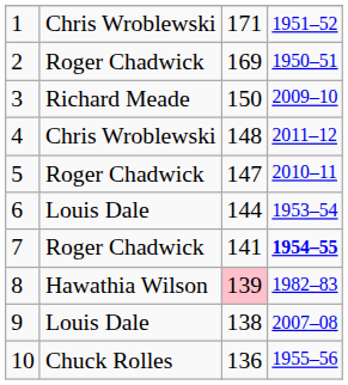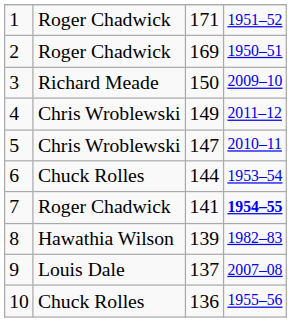 <table class="wikitable">
 <tr>
 </tr>
 <tr>
 <td>1</td>
-<td>Chris Wroblewski</td>
+<td>Roger Chadwick</td>
 <td>171</td>
 <td style="font-size:80%;"><a href='#'>1951–52</a></td>
 </tr>
 <tr>
 <td>2</td>
 <td>Roger Chadwick</td>
 <td>169</td>
 <td style="font-size:80%;"><a href='#'>1950–51</a></td>
 </tr>
 <tr>
 <td>3</td>
 <td>Richard Meade</td>
 <td>150</td>
 <td style="font-size:80%;"><a href='#'>2009–10</a></td>
 </tr>
 <tr>
 <td>4</td>
 <td>Chris Wroblewski</td>
-<td>148</td>
+<td>149</td>
 <td style="font-size:80%;"><a href='#'>2011–12</a></td>
 </tr>
 <tr>
 <td>5</td>
-<td>Roger Chadwick</td>
+<td>Chris Wroblewski</td>
 <td>147</td>
 <td style="font-size:80%;"><a href='#'>2010–11</a></td>
 </tr>
 <tr>
 <td>6</td>
-<td>Louis Dale</td>
+<td>Chuck Rolles</td>
 <td>144</td>
 <td style="font-size:80%;"><a href='#'>1953–54</a></td>
 </tr>
 <tr>
 <td>7</td>
 <td>Roger Chadwick</td>
 <td>141</td>
 <td style="font-size:80%;"><strong><a href='#'>1954–55</a></strong></td>
 </tr>
 <tr>
 <td>8</td>
 <td>Hawathia Wilson</td>
-<td style="background: pink;">139</td>
+<td>139</td>
 <td style="font-size:80%;"><a href='#'>1982–83</a></td>
 </tr>
 <tr>
 <td>9</td>
 <td>Louis Dale</td>
-<td>138</td>
+<td>137</td>
 <td style="font-size:80%;"><a href='#'>2007–08</a></td>
 </tr>
 <tr>
 <td>10</td>
 <td>Chuck Rolles</td>
 <td>136</td>
 <td style="font-size:80%;"><a href='#'>1955–56</a></td>
 </tr>
 </table>
